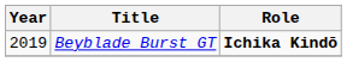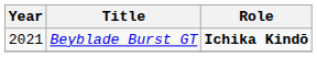 <table class="wikitable">
 <tr>
 <th>Year</th>
 <th>Title</th>
 <th>Role</th>
 </tr>
 <tr>
-<td>2019</td>
+<td>2021</td>
 <td><em><a href='#'>Beyblade Burst GT</a></em></td>
 <td><strong>Ichika Kindō</strong></td>
 </tr>
 <tr>
 </tr>
 </table>
